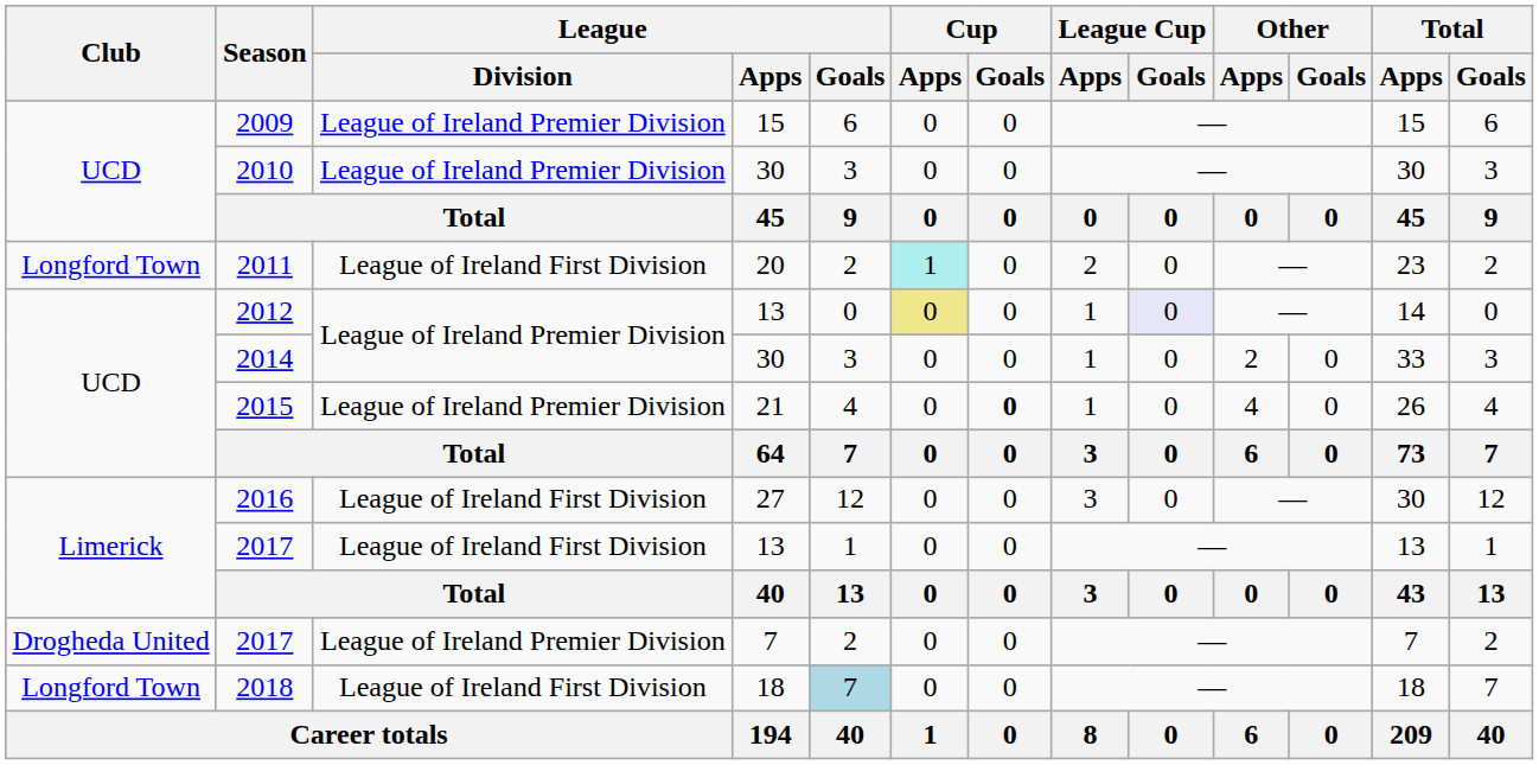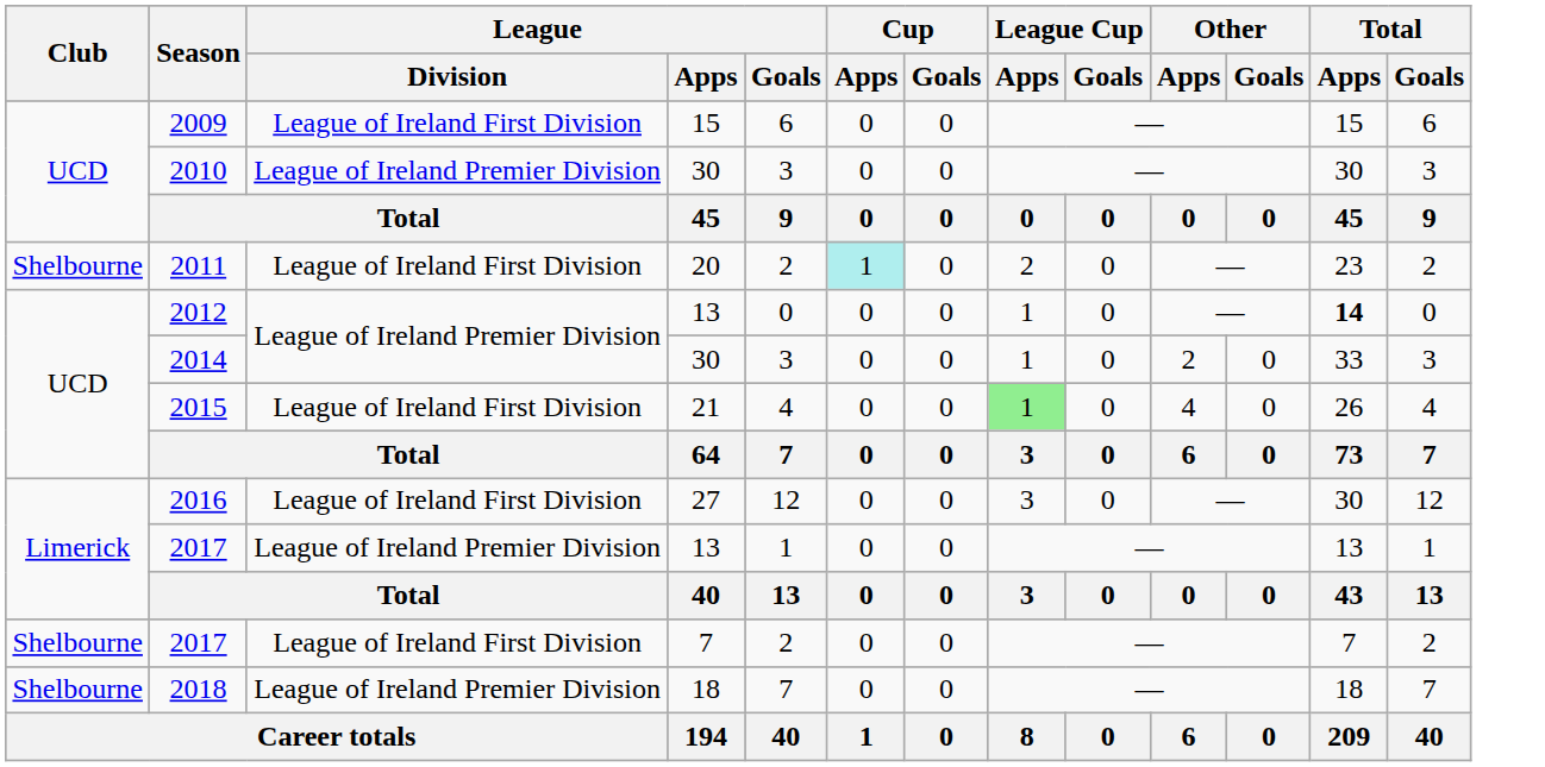 <table class="wikitable" style="font-size:90%; text-align: center">
 <tr>
 <th rowspan=2>Club</th>
 <th rowspan=2>Season</th>
 <th colspan=3>League</th>
 <th colspan=2>Cup</th>
 <th colspan=2>League Cup</th>
 <th colspan=2>Other</th>
 <th colspan=2>Total</th>
 </tr>
 <tr>
 <th>Division</th>
 <th>Apps</th>
 <th>Goals</th>
 <th>Apps</th>
 <th>Goals</th>
 <th>Apps</th>
 <th>Goals</th>
 <th>Apps</th>
 <th>Goals</th>
 <th>Apps</th>
 <th>Goals</th>
 </tr>
 <tr>
 <td rowspan=3><a href='#'>UCD</a></td>
 <td><a href='#'>2009</a></td>
-<td><a href='#'>League of Ireland Premier Division</a></td>
+<td><a href='#'>League of Ireland First Division</a></td>
 <td>15</td>
 <td>6</td>
 <td>0</td>
 <td>0</td>
 <td colspan=4>—</td>
 <td>15</td>
 <td>6</td>
 </tr>
 <tr>
 <td><a href='#'>2010</a></td>
 <td><a href='#'>League of Ireland Premier Division</a></td>
 <td>30</td>
 <td>3</td>
 <td>0</td>
 <td>0</td>
 <td colspan=4>—</td>
 <td>30</td>
 <td>3</td>
 </tr>
 <tr>
 <th colspan=2>Total</th>
 <th>45</th>
 <th>9</th>
 <th>0</th>
 <th>0</th>
 <th>0</th>
 <th>0</th>
 <th>0</th>
 <th>0</th>
 <th>45</th>
 <th>9</th>
 </tr>
 <tr>
-<td><a href='#'>Longford Town</a></td>
+<td><a href='#'>Shelbourne</a></td>
 <td><a href='#'>2011</a></td>
 <td>League of Ireland First Division</td>
 <td>20</td>
 <td>2</td>
 <td style="background: paleturquoise;">1</td>
 <td>0</td>
 <td>2</td>
 <td>0</td>
 <td colspan=2>—</td>
 <td>23</td>
 <td>2</td>
 </tr>
 <tr>
 <td rowspan=4>UCD</td>
 <td><a href='#'>2012</a></td>
 <td rowspan=2>League of Ireland Premier Division</td>
 <td>13</td>
 <td>0</td>
-<td style="background: khaki;">0</td>
+<td>0</td>
 <td>0</td>
 <td>1</td>
-<td style="background: lavender;">0</td>
+<td>0</td>
 <td colspan=2>—</td>
-<td>14</td>
+<td><strong>14</strong></td>
 <td>0</td>
 </tr>
 <tr>
 <td><a href='#'>2014</a></td>
 <td>30</td>
 <td>3</td>
 <td>0</td>
 <td>0</td>
 <td>1</td>
 <td>0</td>
 <td>2</td>
 <td>0</td>
 <td>33</td>
 <td>3</td>
 </tr>
 <tr>
 <td><a href='#'>2015</a></td>
-<td>League of Ireland Premier Division</td>
+<td>League of Ireland First Division</td>
 <td>21</td>
 <td>4</td>
 <td>0</td>
-<td><strong>0</strong></td>
-<td>1</td>
+<td>0</td>
+<td style="background: lightgreen;">1</td>
 <td>0</td>
 <td>4</td>
 <td>0</td>
 <td>26</td>
 <td>4</td>
 </tr>
 <tr>
 <th colspan=2>Total</th>
 <th>64</th>
 <th>7</th>
 <th>0</th>
 <th>0</th>
 <th>3</th>
 <th>0</th>
 <th>6</th>
 <th>0</th>
 <th>73</th>
 <th>7</th>
 </tr>
 <tr>
 <td rowspan=3><a href='#'>Limerick</a></td>
 <td><a href='#'>2016</a></td>
 <td>League of Ireland First Division</td>
 <td>27</td>
 <td>12</td>
 <td>0</td>
 <td>0</td>
 <td>3</td>
 <td>0</td>
 <td colspan=2>—</td>
 <td>30</td>
 <td>12</td>
 </tr>
 <tr>
 <td><a href='#'>2017</a></td>
-<td>League of Ireland First Division</td>
+<td>League of Ireland Premier Division</td>
 <td>13</td>
 <td>1</td>
 <td>0</td>
 <td>0</td>
 <td colspan=4>—</td>
 <td>13</td>
 <td>1</td>
 </tr>
 <tr>
 <th colspan=2>Total</th>
 <th>40</th>
 <th>13</th>
 <th>0</th>
 <th>0</th>
 <th>3</th>
 <th>0</th>
 <th>0</th>
 <th>0</th>
 <th>43</th>
 <th>13</th>
 </tr>
 <tr>
-<td><a href='#'>Drogheda United</a></td>
+<td><a href='#'>Shelbourne</a></td>
 <td><a href='#'>2017</a></td>
-<td>League of Ireland Premier Division</td>
+<td>League of Ireland First Division</td>
 <td>7</td>
 <td>2</td>
 <td>0</td>
 <td>0</td>
 <td colspan=4>—</td>
 <td>7</td>
 <td>2</td>
 </tr>
 <tr>
-<td><a href='#'>Longford Town</a></td>
+<td><a href='#'>Shelbourne</a></td>
 <td><a href='#'>2018</a></td>
-<td>League of Ireland First Division</td>
+<td>League of Ireland Premier Division</td>
 <td>18</td>
-<td style="background: lightblue;">7</td>
+<td>7</td>
 <td>0</td>
 <td>0</td>
 <td colspan=4>—</td>
 <td>18</td>
 <td>7</td>
 </tr>
 <tr>
 <th colspan=3>Career totals</th>
 <th>194</th>
 <th>40</th>
 <th>1</th>
 <th>0</th>
 <th>8</th>
 <th>0</th>
 <th>6</th>
 <th>0</th>
 <th>209</th>
 <th>40</th>
 </tr>
 </table>
